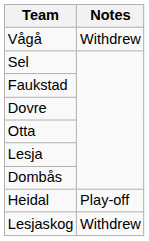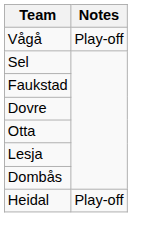 <table class="wikitable">
 <tr>
 <th>Team</th>
 <th>Notes</th>
 </tr>
 <tr>
 <td>Vågå</td>
-<td>Withdrew</td>
+<td>Play-off</td>
 </tr>
 <tr>
 <td>Sel</td>
 </tr>
 <tr>
 <td>Faukstad</td>
 </tr>
 <tr>
 <td>Dovre</td>
 </tr>
 <tr>
 <td>Otta</td>
 </tr>
 <tr>
 <td>Lesja</td>
 </tr>
 <tr>
 <td>Dombås</td>
 </tr>
 <tr>
 <td>Heidal</td>
 <td>Play-off</td>
 </tr>
-<tr>
-<td>Lesjaskog</td>
-<td>Withdrew</td>
-</tr>
 </table>
